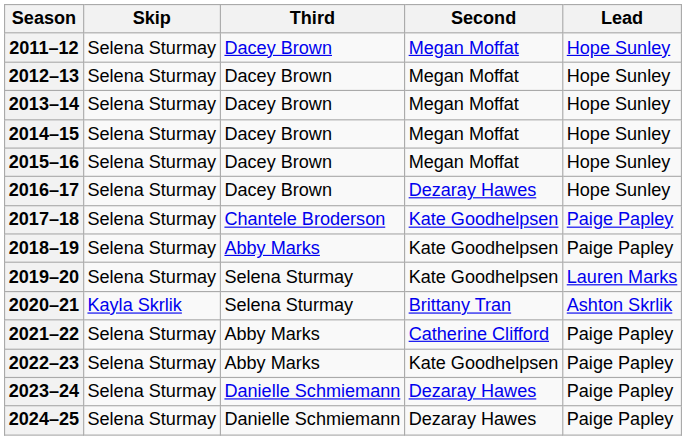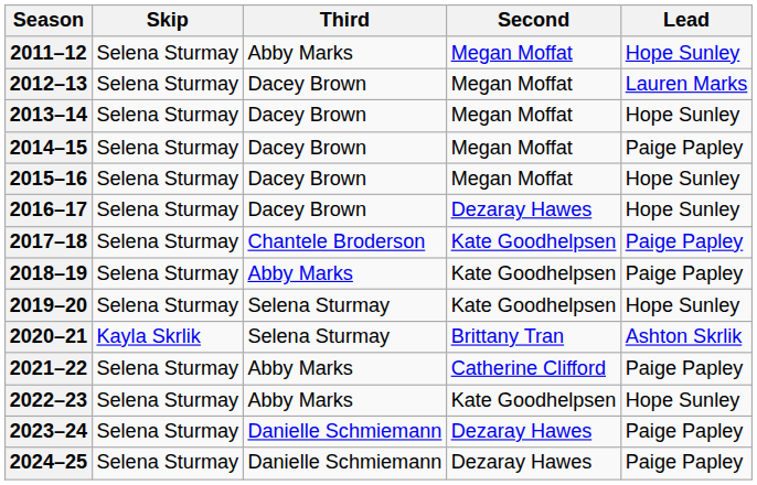 <table class="wikitable">
 <tr>
 <th scope="col">Season</th>
 <th scope="col">Skip</th>
 <th scope="col">Third</th>
 <th scope="col">Second</th>
 <th scope="col">Lead</th>
 </tr>
 <tr>
 <th scope="row">2011–12</th>
 <td>Selena Sturmay</td>
-<td><a href='#'>Dacey Brown</a></td>
+<td>Abby Marks</td>
 <td><a href='#'>Megan Moffat</a></td>
 <td><a href='#'>Hope Sunley</a></td>
 </tr>
 <tr>
 <th scope="row">2012–13</th>
 <td>Selena Sturmay</td>
 <td>Dacey Brown</td>
 <td>Megan Moffat</td>
-<td>Hope Sunley</td>
+<td><a href='#'>Lauren Marks</a></td>
 </tr>
 <tr>
 <th scope="row">2013–14</th>
 <td>Selena Sturmay</td>
 <td>Dacey Brown</td>
 <td>Megan Moffat</td>
 <td>Hope Sunley</td>
 </tr>
 <tr>
 <th scope="row">2014–15</th>
 <td>Selena Sturmay</td>
 <td>Dacey Brown</td>
 <td>Megan Moffat</td>
-<td>Hope Sunley</td>
+<td>Paige Papley</td>
 </tr>
 <tr>
 <th scope="row">2015–16</th>
 <td>Selena Sturmay</td>
 <td>Dacey Brown</td>
 <td>Megan Moffat</td>
 <td>Hope Sunley</td>
 </tr>
 <tr>
 <th scope="row">2016–17</th>
 <td>Selena Sturmay</td>
 <td>Dacey Brown</td>
 <td><a href='#'>Dezaray Hawes</a></td>
 <td>Hope Sunley</td>
 </tr>
 <tr>
 <th scope="row">2017–18</th>
 <td>Selena Sturmay</td>
 <td><a href='#'>Chantele Broderson</a></td>
 <td><a href='#'>Kate Goodhelpsen</a></td>
 <td><a href='#'>Paige Papley</a></td>
 </tr>
 <tr>
 <th scope="row">2018–19</th>
 <td>Selena Sturmay</td>
 <td><a href='#'>Abby Marks</a></td>
 <td>Kate Goodhelpsen</td>
 <td>Paige Papley</td>
 </tr>
 <tr>
 <th scope="row">2019–20</th>
 <td>Selena Sturmay</td>
 <td>Selena Sturmay</td>
 <td>Kate Goodhelpsen</td>
-<td><a href='#'>Lauren Marks</a></td>
+<td>Hope Sunley</td>
 </tr>
 <tr>
 <th scope="row">2020–21</th>
 <td><a href='#'>Kayla Skrlik</a></td>
 <td>Selena Sturmay</td>
 <td><a href='#'>Brittany Tran</a></td>
 <td><a href='#'>Ashton Skrlik</a></td>
 </tr>
 <tr>
 <th scope="row">2021–22</th>
 <td>Selena Sturmay</td>
 <td>Abby Marks</td>
 <td><a href='#'>Catherine Clifford</a></td>
 <td>Paige Papley</td>
 </tr>
 <tr>
 <th scope="row">2022–23</th>
 <td>Selena Sturmay</td>
 <td>Abby Marks</td>
 <td>Kate Goodhelpsen</td>
-<td>Paige Papley</td>
+<td>Hope Sunley</td>
 </tr>
 <tr>
 <th scope="row">2023–24</th>
 <td>Selena Sturmay</td>
 <td><a href='#'>Danielle Schmiemann</a></td>
 <td><a href='#'>Dezaray Hawes</a></td>
 <td>Paige Papley</td>
 </tr>
 <tr>
 <th scope="row">2024–25</th>
 <td>Selena Sturmay</td>
 <td>Danielle Schmiemann</td>
 <td>Dezaray Hawes</td>
 <td>Paige Papley</td>
 </tr>
 </table>
